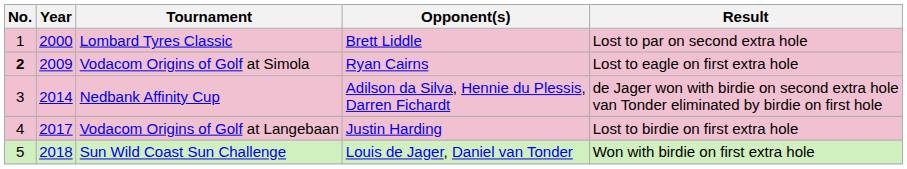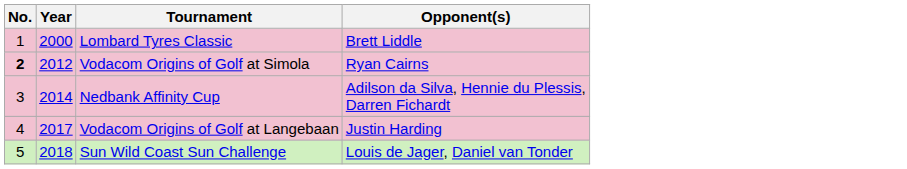 <table class="wikitable" style="font-size:95%;">
 <tr>
 <th>No.</th>
 <th>Year</th>
 <th>Tournament</th>
 <th>Opponent(s)</th>
-<th>Result</th>
 </tr>
 <tr style="background:#F2C1D1;">
 <td align=center>1</td>
 <td><a href='#'>2000</a></td>
 <td><a href='#'>Lombard Tyres Classic</a></td>
 <td> <a href='#'>Brett Liddle</a></td>
-<td>Lost to par on second extra hole</td>
 </tr>
 <tr style="background:#F2C1D1;">
 <td align=center><strong>2</strong></td>
-<td><a href='#'>2009</a></td>
+<td><a href='#'>2012</a></td>
 <td><a href='#'>Vodacom Origins of Golf</a> at Simola</td>
 <td> <a href='#'>Ryan Cairns</a></td>
-<td>Lost to eagle on first extra hole</td>
 </tr>
 <tr style="background:#F2C1D1;">
 <td align=center>3</td>
 <td><a href='#'>2014</a></td>
 <td><a href='#'>Nedbank Affinity Cup</a></td>
 <td> <a href='#'>Adilson da Silva</a>,  <a href='#'>Hennie du Plessis</a>,<br> <a href='#'>Darren Fichardt</a></td>
-<td>de Jager won with birdie on second extra hole<br>van Tonder eliminated by birdie on first hole</td>
 </tr>
 <tr style="background:#F2C1D1;">
 <td align=center>4</td>
 <td><a href='#'>2017</a></td>
 <td><a href='#'>Vodacom Origins of Golf</a> at Langebaan</td>
 <td> <a href='#'>Justin Harding</a></td>
-<td>Lost to birdie on first extra hole</td>
 </tr>
 <tr style="background:#D0F0C0;">
 <td align=center>5</td>
 <td><a href='#'>2018</a></td>
 <td><a href='#'>Sun Wild Coast Sun Challenge</a></td>
 <td> <a href='#'>Louis de Jager</a>,  <a href='#'>Daniel van Tonder</a></td>
-<td>Won with birdie on first extra hole</td>
 </tr>
 </table>
